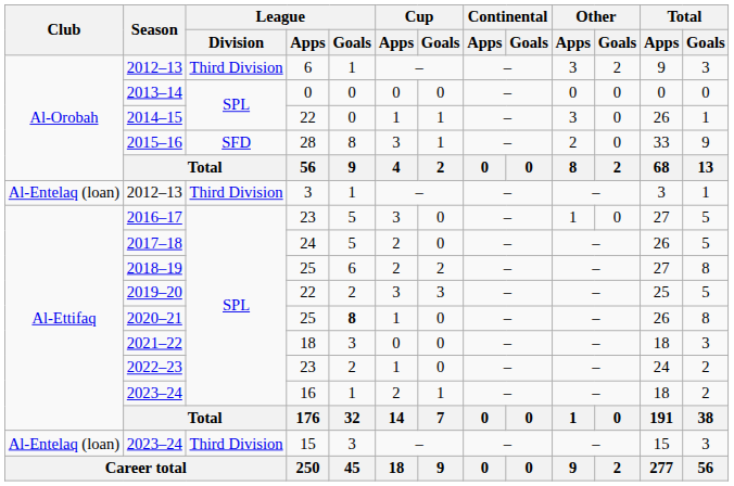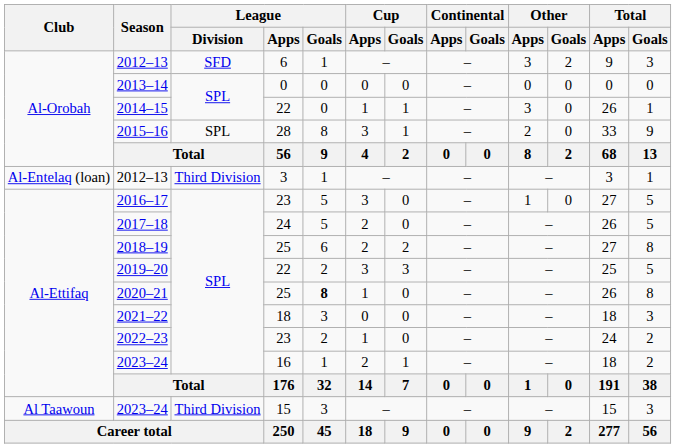 <table class="wikitable" style="text-align: center">
 <tr>
 <th rowspan="2">Club</th>
 <th rowspan="2">Season</th>
 <th colspan="3">League</th>
 <th colspan="2">Cup</th>
 <th colspan="2">Continental</th>
 <th colspan="2">Other</th>
 <th colspan="2">Total</th>
 </tr>
 <tr>
 <th>Division</th>
 <th>Apps</th>
 <th>Goals</th>
 <th>Apps</th>
 <th>Goals</th>
 <th>Apps</th>
 <th>Goals</th>
 <th>Apps</th>
 <th>Goals</th>
 <th>Apps</th>
 <th>Goals</th>
 </tr>
 <tr>
 <td rowspan="5"><a href='#'>Al-Orobah</a></td>
 <td><a href='#'>2012–13</a></td>
-<td><a href='#'>Third Division</a></td>
+<td><a href='#'>SFD</a></td>
 <td>6</td>
 <td>1</td>
 <td colspan="2">–</td>
 <td colspan="2">–</td>
 <td>3</td>
 <td>2</td>
 <td>9</td>
 <td>3</td>
 </tr>
 <tr>
 <td><a href='#'>2013–14</a></td>
 <td rowspan="2"><a href='#'>SPL</a></td>
 <td>0</td>
 <td>0</td>
 <td>0</td>
 <td>0</td>
 <td colspan="2">–</td>
 <td>0</td>
 <td>0</td>
 <td>0</td>
 <td>0</td>
 </tr>
 <tr>
 <td><a href='#'>2014–15</a></td>
 <td>22</td>
 <td>0</td>
 <td>1</td>
 <td>1</td>
 <td colspan="2">–</td>
 <td>3</td>
 <td>0</td>
 <td>26</td>
 <td>1</td>
 </tr>
 <tr>
 <td><a href='#'>2015–16</a></td>
-<td><a href='#'>SFD</a></td>
+<td>SPL</td>
 <td>28</td>
 <td>8</td>
 <td>3</td>
 <td>1</td>
 <td colspan="2">–</td>
 <td>2</td>
 <td>0</td>
 <td>33</td>
 <td>9</td>
 </tr>
 <tr>
 <th colspan=2>Total</th>
 <th>56</th>
 <th>9</th>
 <th>4</th>
 <th>2</th>
 <th>0</th>
 <th>0</th>
 <th>8</th>
 <th>2</th>
 <th>68</th>
 <th>13</th>
 </tr>
 <tr>
 <td rowspan="1"><a href='#'>Al-Entelaq</a> (loan)</td>
 <td>2012–13</td>
 <td><a href='#'>Third Division</a></td>
 <td>3</td>
 <td>1</td>
 <td colspan="2">–</td>
 <td colspan="2">–</td>
 <td colspan="2">–</td>
 <td>3</td>
 <td>1</td>
 </tr>
 <tr>
 <td rowspan="9"><a href='#'>Al-Ettifaq</a></td>
 <td><a href='#'>2016–17</a></td>
 <td rowspan="8"><a href='#'>SPL</a></td>
 <td>23</td>
 <td>5</td>
 <td>3</td>
 <td>0</td>
 <td colspan="2">–</td>
 <td>1</td>
 <td>0</td>
 <td>27</td>
 <td>5</td>
 </tr>
 <tr>
 <td><a href='#'>2017–18</a></td>
 <td>24</td>
 <td>5</td>
 <td>2</td>
 <td>0</td>
 <td colspan="2">–</td>
 <td colspan="2">–</td>
 <td>26</td>
 <td>5</td>
 </tr>
 <tr>
 <td><a href='#'>2018–19</a></td>
 <td>25</td>
 <td>6</td>
 <td>2</td>
 <td>2</td>
 <td colspan="2">–</td>
 <td colspan="2">–</td>
 <td>27</td>
 <td>8</td>
 </tr>
 <tr>
 <td><a href='#'>2019–20</a></td>
 <td>22</td>
 <td>2</td>
 <td>3</td>
 <td>3</td>
 <td colspan="2">–</td>
 <td colspan="2">–</td>
 <td>25</td>
 <td>5</td>
 </tr>
 <tr>
 <td><a href='#'>2020–21</a></td>
 <td>25</td>
 <td><strong>8</strong></td>
 <td>1</td>
 <td>0</td>
 <td colspan="2">–</td>
 <td colspan="2">–</td>
 <td>26</td>
 <td>8</td>
 </tr>
 <tr>
 <td><a href='#'>2021–22</a></td>
 <td>18</td>
 <td>3</td>
 <td>0</td>
 <td>0</td>
 <td colspan="2">–</td>
 <td colspan="2">–</td>
 <td>18</td>
 <td>3</td>
 </tr>
 <tr>
 <td><a href='#'>2022–23</a></td>
 <td>23</td>
 <td>2</td>
 <td>1</td>
 <td>0</td>
 <td colspan="2">–</td>
 <td colspan="2">–</td>
 <td>24</td>
 <td>2</td>
 </tr>
 <tr>
 <td><a href='#'>2023–24</a></td>
 <td>16</td>
 <td>1</td>
 <td>2</td>
 <td>1</td>
 <td colspan="2">–</td>
 <td colspan="2">–</td>
 <td>18</td>
 <td>2</td>
 </tr>
 <tr>
 <th colspan=2>Total</th>
 <th>176</th>
 <th>32</th>
 <th>14</th>
 <th>7</th>
 <th>0</th>
 <th>0</th>
 <th>1</th>
 <th>0</th>
 <th>191</th>
 <th>38</th>
 </tr>
 <tr>
-<td rowspan="1"><a href='#'>Al-Entelaq</a> (loan)</td>
+<td rowspan="1"><a href='#'>Al Taawoun</a></td>
 <td><a href='#'>2023–24</a></td>
 <td><a href='#'>Third Division</a></td>
 <td>15</td>
 <td>3</td>
 <td colspan="2">–</td>
 <td colspan="2">–</td>
 <td colspan="2">–</td>
 <td>15</td>
 <td>3</td>
 </tr>
 <tr>
 <th colspan=3>Career total</th>
 <th>250</th>
 <th>45</th>
 <th>18</th>
 <th>9</th>
 <th>0</th>
 <th>0</th>
 <th>9</th>
 <th>2</th>
 <th>277</th>
 <th>56</th>
 </tr>
 </table>
